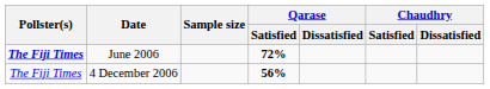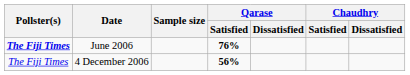 <table class=wikitable style=text-align:center>
 <tr>
 <th rowspan="2">Pollster(s)</th>
 <th rowspan="2">Date</th>
 <th rowspan="2">Sample size</th>
 <th colspan="2"><a href='#'>Qarase</a></th>
 <th colspan="2"><a href='#'>Chaudhry</a></th>
 </tr>
 <tr>
 <th>Satisfied</th>
 <th>Dissatisfied</th>
 <th>Satisfied</th>
 <th>Dissatisfied</th>
 </tr>
 <tr>
 <td><strong><em><a href='#'>The Fiji Times</a></em></strong></td>
 <td>June 2006</td>
 <td></td>
-<td><strong>72%</strong></td>
+<td><strong>76%</strong></td>
 <td></td>
 <td></td>
 <td></td>
 </tr>
 <tr>
 <td><em><a href='#'>The Fiji Times</a></em></td>
 <td>4 December 2006</td>
 <td></td>
 <td><strong>56%</strong></td>
 <td></td>
 <td></td>
 <td></td>
 </tr>
 </table>
